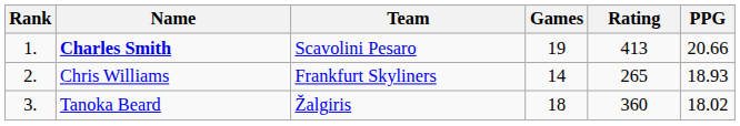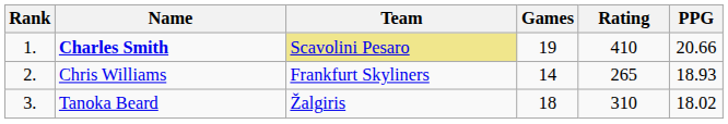 <table class="wikitable sortable" style="text-align: center;">
 <tr>
 <th>Rank</th>
 <th width=200>Name</th>
 <th width=200>Team</th>
 <th>Games</th>
 <th width=75>Rating</th>
 <th width=40>PPG</th>
 </tr>
 <tr>
 <td>1.</td>
 <td align="left"> <strong><a href='#'>Charles Smith</a></strong></td>
-<td align="left"> <a href='#'>Scavolini Pesaro</a></td>
+<td align="left" style="background: khaki;"> <a href='#'>Scavolini Pesaro</a></td>
 <td>19</td>
-<td>413</td>
+<td>410</td>
 <td>20.66</td>
 </tr>
 <tr>
 <td>2.</td>
 <td align="left"> <a href='#'>Chris Williams</a></td>
 <td align="left"> <a href='#'>Frankfurt Skyliners</a></td>
 <td>14</td>
 <td>265</td>
 <td>18.93</td>
 </tr>
 <tr>
 <td>3.</td>
 <td align="left"> <a href='#'>Tanoka Beard</a></td>
 <td align="left"> <a href='#'>Žalgiris</a></td>
 <td>18</td>
-<td>360</td>
+<td>310</td>
 <td>18.02</td>
 </tr>
 </table>
